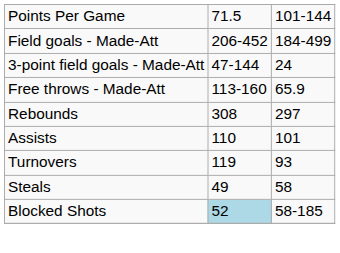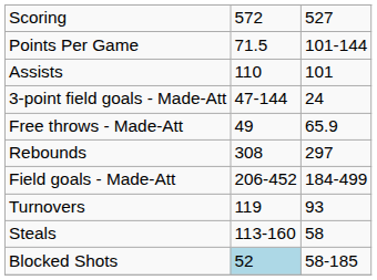 <table class="wikitable">
 <tr>
+</tr>
+<tr>
+<td>Scoring</td>
+<td>572</td>
+<td>527</td>
 </tr>
 <tr>
 <td>Points Per Game</td>
 <td>71.5</td>
 <td>101-144</td>
 </tr>
 <tr>
-<td>Field goals - Made-Att</td>
-<td>206-452</td>
-<td>184-499</td>
+<td>Assists</td>
+<td>110</td>
+<td>101</td>
 </tr>
 <tr>
 <td>3-point field goals - Made-Att</td>
 <td>47-144</td>
 <td>24</td>
 </tr>
 <tr>
 <td>Free throws - Made-Att</td>
-<td>113-160</td>
+<td>49</td>
 <td>65.9</td>
 </tr>
 <tr>
 <td>Rebounds</td>
 <td>308</td>
 <td>297</td>
 </tr>
 <tr>
-<td>Assists</td>
-<td>110</td>
-<td>101</td>
+<td>Field goals - Made-Att</td>
+<td>206-452</td>
+<td>184-499</td>
 </tr>
 <tr>
 <td>Turnovers</td>
 <td>119</td>
 <td>93</td>
 </tr>
 <tr>
 <td>Steals</td>
-<td>49</td>
+<td>113-160</td>
 <td>58</td>
 </tr>
 <tr>
 <td>Blocked Shots</td>
 <td style="background: lightblue;">52</td>
 <td>58-185</td>
 </tr>
 <tr>
 </tr>
 </table>
